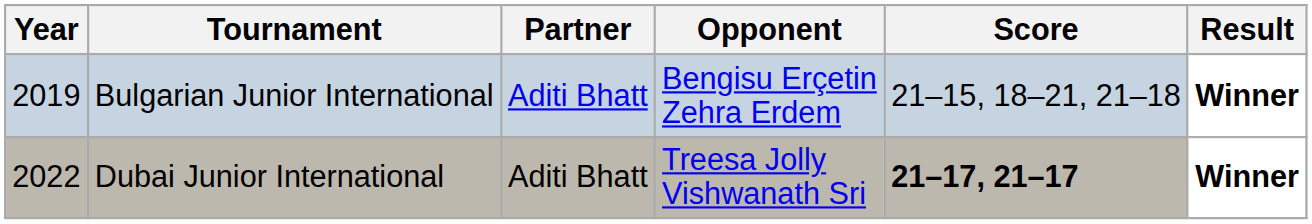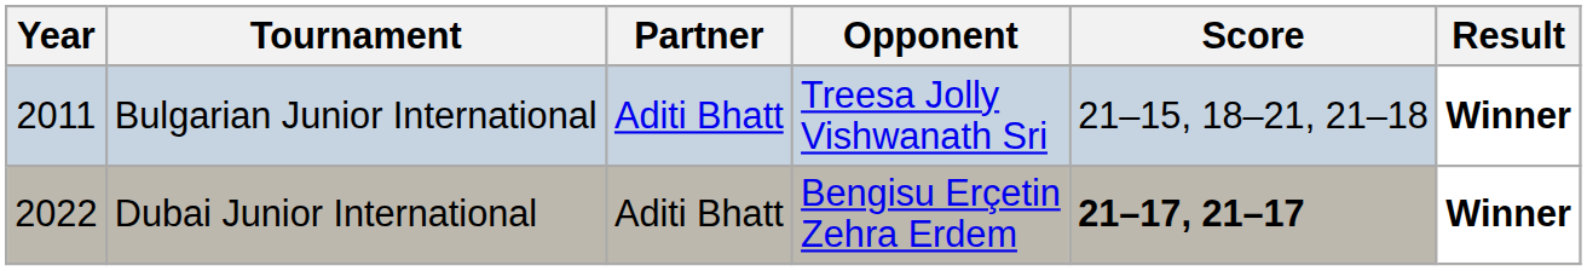 <table class="sortable wikitable" style="font-size: 90%;">
 <tr>
 <th>Year</th>
 <th>Tournament</th>
 <th>Partner</th>
 <th>Opponent</th>
 <th>Score</th>
 <th>Result</th>
 </tr>
 <tr style="background:#C6D4E1">
-<td align="center">2019</td>
+<td align="center">2011</td>
 <td align="left">Bulgarian Junior International</td>
 <td align="left"> <a href='#'>Aditi Bhatt</a></td>
-<td align="left"> <a href='#'>Bengisu Erçetin</a><br> <a href='#'>Zehra Erdem</a></td>
+<td align="left"> <a href='#'>Treesa Jolly</a><br> <a href='#'>Vishwanath Sri</a></td>
 <td align="left">21–15, 18–21, 21–18</td>
 <td style="text-align:left; background:white"> <strong>Winner</strong></td>
 </tr>
 <tr style="background:#BDB8AD">
 <td align="center">2022</td>
 <td align="left">Dubai Junior International</td>
 <td align="left"> Aditi Bhatt</td>
-<td align="left"> <a href='#'>Treesa Jolly</a><br> <a href='#'>Vishwanath Sri</a></td>
+<td align="left"> <a href='#'>Bengisu Erçetin</a><br> <a href='#'>Zehra Erdem</a></td>
 <td align="left"><strong>21–17, 21–17</strong></td>
 <td style="text-align:left; background:white"> <strong>Winner</strong></td>
 </tr>
 </table>
